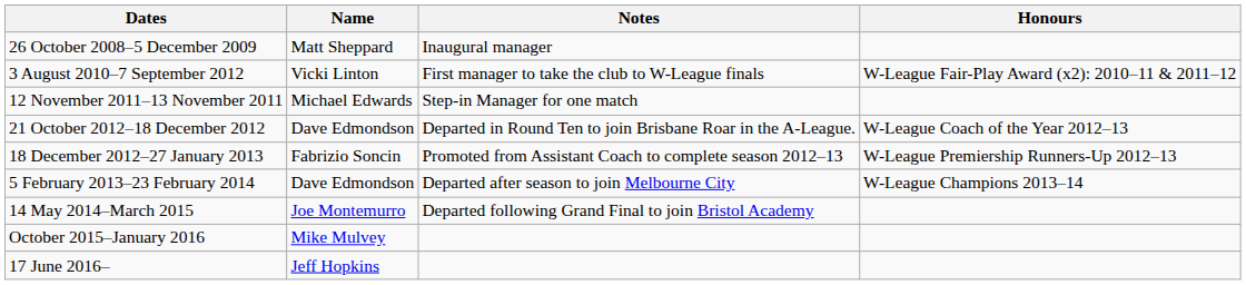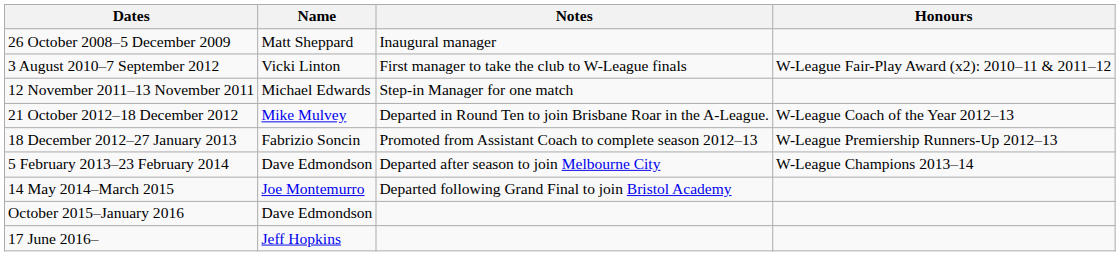 <table class="wikitable">
 <tr>
 <th>Dates</th>
 <th>Name</th>
 <th>Notes</th>
 <th>Honours</th>
 </tr>
 <tr>
 <td>26 October 2008–5 December 2009</td>
 <td> Matt Sheppard</td>
 <td>Inaugural manager</td>
 <td></td>
 </tr>
 <tr>
 <td>3 August 2010–7 September 2012</td>
 <td> Vicki Linton</td>
 <td>First manager to take the club to W-League finals</td>
 <td>W-League Fair-Play Award (x2): 2010–11 & 2011–12</td>
 </tr>
 <tr>
 <td>12 November 2011–13 November 2011</td>
 <td> Michael Edwards</td>
 <td>Step-in Manager for one match</td>
 <td></td>
 </tr>
 <tr>
 <td>21 October 2012–18 December 2012</td>
-<td> Dave Edmondson</td>
+<td> <a href='#'>Mike Mulvey</a></td>
 <td>Departed in Round Ten to join Brisbane Roar in the A-League.</td>
 <td>W-League Coach of the Year 2012–13</td>
 </tr>
 <tr>
 <td>18 December 2012–27 January 2013</td>
 <td> Fabrizio Soncin</td>
 <td>Promoted from Assistant Coach to complete season 2012–13</td>
 <td>W-League Premiership Runners-Up 2012–13</td>
 </tr>
 <tr>
 <td>5 February 2013–23 February 2014</td>
 <td> Dave Edmondson</td>
 <td>Departed after season to join <a href='#'>Melbourne City</a></td>
 <td>W-League Champions 2013–14</td>
 </tr>
 <tr>
 <td>14 May 2014–March 2015</td>
 <td> <a href='#'>Joe Montemurro</a></td>
 <td>Departed following Grand Final to join <a href='#'>Bristol Academy</a></td>
 <td></td>
 </tr>
 <tr>
 <td>October 2015–January 2016</td>
-<td> <a href='#'>Mike Mulvey</a></td>
+<td> Dave Edmondson</td>
 <td></td>
 <td></td>
 </tr>
 <tr>
 <td>17 June 2016–</td>
 <td> <a href='#'>Jeff Hopkins</a></td>
 <td></td>
 <td></td>
 </tr>
 </table>
